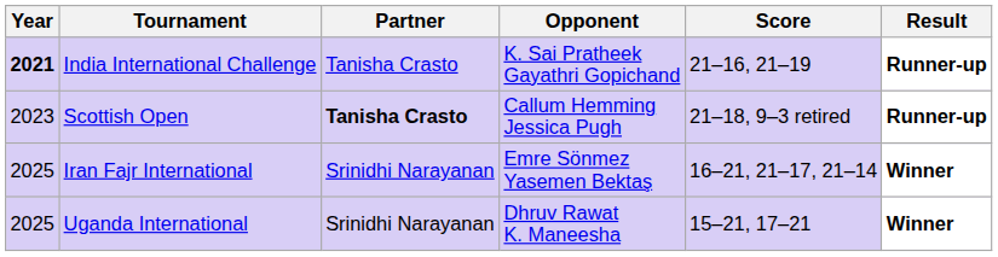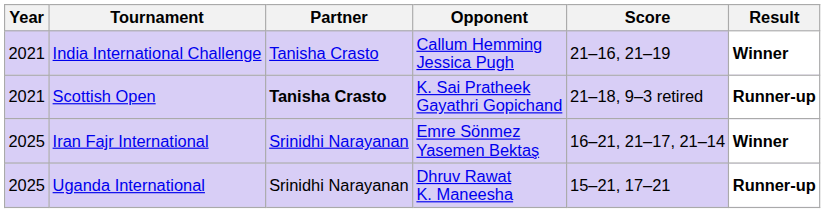 <table class="sortable wikitable" style="font-size: 90%;">
 <tr>
 <th>Year</th>
 <th>Tournament</th>
 <th>Partner</th>
 <th>Opponent</th>
 <th>Score</th>
 <th>Result</th>
 </tr>
 <tr style="background:#D8CEF6">
-<td align="center"><strong>2021</strong></td>
+<td align="center">2021</td>
 <td align="left"><a href='#'>India International Challenge</a></td>
 <td align="left"> <a href='#'>Tanisha Crasto</a></td>
-<td align="left"> <a href='#'>K. Sai Pratheek</a><br> <a href='#'>Gayathri Gopichand</a></td>
+<td align="left"> <a href='#'>Callum Hemming</a><br> <a href='#'>Jessica Pugh</a></td>
 <td align="left">21–16, 21–19</td>
-<td style="text-align:left; background:white"> <strong>Runner-up</strong></td>
+<td style="text-align:left; background:white"> <strong>Winner</strong></td>
 </tr>
 <tr style="background:#D8CEF6">
-<td align="center">2023</td>
+<td align="center">2021</td>
 <td align="left"><a href='#'>Scottish Open</a></td>
 <td align="left"><strong> Tanisha Crasto</strong></td>
-<td align="left"> <a href='#'>Callum Hemming</a><br> <a href='#'>Jessica Pugh</a></td>
+<td align="left"> <a href='#'>K. Sai Pratheek</a><br> <a href='#'>Gayathri Gopichand</a></td>
 <td align="left">21–18, 9–3 retired</td>
 <td style="text-align:left; background:white"> <strong>Runner-up</strong></td>
 </tr>
 <tr style="background:#D8CEF6">
 <td align="center">2025</td>
 <td align="left"><a href='#'>Iran Fajr International</a></td>
 <td align="left"> <a href='#'>Srinidhi Narayanan</a></td>
 <td align="left"> <a href='#'>Emre Sönmez</a><br> <a href='#'>Yasemen Bektaş</a></td>
 <td align="left">16–21, 21–17, 21–14</td>
 <td style="text-align:left; background:white"> <strong>Winner</strong></td>
 </tr>
 <tr style="background:#D8CEF6">
 <td align="center">2025</td>
 <td align="left"><a href='#'>Uganda International</a></td>
 <td align="left"> Srinidhi Narayanan</td>
 <td align="left"> <a href='#'>Dhruv Rawat</a><br> <a href='#'>K. Maneesha</a></td>
 <td align="left">15–21, 17–21</td>
-<td style="text-align:left; background:white"> <strong>Winner</strong></td>
+<td style="text-align:left; background:white"> <strong>Runner-up</strong></td>
 </tr>
 </table>
